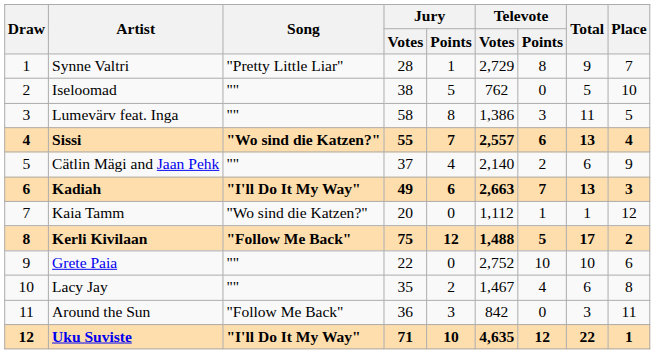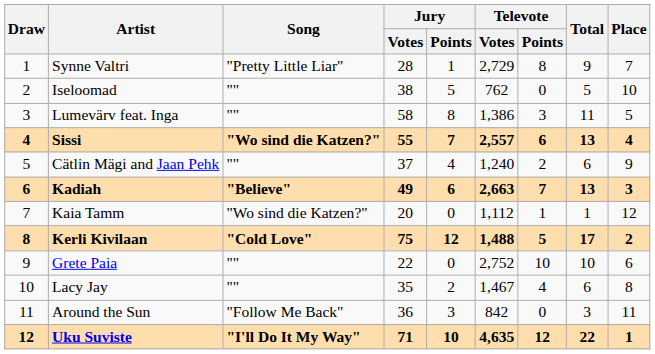 <table class="sortable wikitable" style="margin: 1em auto 1em auto; text-align:center;">
 <tr>
 <th rowspan="2">Draw</th>
 <th rowspan="2">Artist</th>
 <th rowspan="2">Song</th>
 <th colspan="2">Jury</th>
 <th colspan="2">Televote</th>
 <th rowspan="2">Total</th>
 <th rowspan="2">Place</th>
 </tr>
 <tr>
 <th>Votes</th>
 <th>Points</th>
 <th>Votes</th>
 <th>Points</th>
 </tr>
 <tr>
 <td>1</td>
 <td align="left">Synne Valtri</td>
 <td align="left">"Pretty Little Liar"</td>
 <td>28</td>
 <td>1</td>
 <td>2,729</td>
 <td>8</td>
 <td>9</td>
 <td>7</td>
 </tr>
 <tr>
 <td>2</td>
 <td align="left">Iseloomad</td>
 <td align="left">""</td>
 <td>38</td>
 <td>5</td>
 <td>762</td>
 <td>0</td>
 <td>5</td>
 <td>10</td>
 </tr>
 <tr>
 <td>3</td>
 <td align="left">Lumevärv feat. Inga</td>
 <td align="left">""</td>
 <td>58</td>
 <td>8</td>
 <td>1,386</td>
 <td>3</td>
 <td>11</td>
 <td>5</td>
 </tr>
 <tr style="font-weight:bold; background:navajowhite;">
 <td>4</td>
 <td align="left">Sissi</td>
 <td align="left">"Wo sind die Katzen?"</td>
 <td>55</td>
 <td>7</td>
 <td>2,557</td>
 <td>6</td>
 <td>13</td>
 <td>4</td>
 </tr>
 <tr>
 <td>5</td>
 <td align="left">Cätlin Mägi and <a href='#'>Jaan Pehk</a></td>
 <td align="left">""</td>
 <td>37</td>
 <td>4</td>
-<td>2,140</td>
+<td>1,240</td>
 <td>2</td>
 <td>6</td>
 <td>9</td>
 </tr>
 <tr style="font-weight:bold; background:navajowhite;">
 <td>6</td>
 <td align="left">Kadiah</td>
-<td align="left">"I'll Do It My Way"</td>
+<td align="left">"Believe"</td>
 <td>49</td>
 <td>6</td>
 <td>2,663</td>
 <td>7</td>
 <td>13</td>
 <td>3</td>
 </tr>
 <tr>
 <td>7</td>
 <td align="left">Kaia Tamm</td>
 <td align="left">"Wo sind die Katzen?"</td>
 <td>20</td>
 <td>0</td>
 <td>1,112</td>
 <td>1</td>
 <td>1</td>
 <td>12</td>
 </tr>
 <tr style="font-weight:bold; background:navajowhite;">
 <td>8</td>
 <td align="left">Kerli Kivilaan</td>
-<td align="left">"Follow Me Back"</td>
+<td align="left">"Cold Love"</td>
 <td>75</td>
 <td>12</td>
 <td>1,488</td>
 <td>5</td>
 <td>17</td>
 <td>2</td>
 </tr>
 <tr>
 <td>9</td>
 <td align="left"><a href='#'>Grete Paia</a></td>
 <td align="left">""</td>
 <td>22</td>
 <td>0</td>
 <td>2,752</td>
 <td>10</td>
 <td>10</td>
 <td>6</td>
 </tr>
 <tr>
 <td>10</td>
 <td align="left">Lacy Jay</td>
 <td align="left">""</td>
 <td>35</td>
 <td>2</td>
 <td>1,467</td>
 <td>4</td>
 <td>6</td>
 <td>8</td>
 </tr>
 <tr>
 <td>11</td>
 <td align="left">Around the Sun</td>
 <td align="left">"Follow Me Back"</td>
 <td>36</td>
 <td>3</td>
 <td>842</td>
 <td>0</td>
 <td>3</td>
 <td>11</td>
 </tr>
 <tr style="font-weight:bold; background:navajowhite;">
 <td>12</td>
 <td align="left"><a href='#'>Uku Suviste</a></td>
 <td align="left">"I'll Do It My Way"</td>
 <td>71</td>
 <td>10</td>
 <td>4,635</td>
 <td>12</td>
 <td>22</td>
 <td>1</td>
 </tr>
 </table>
